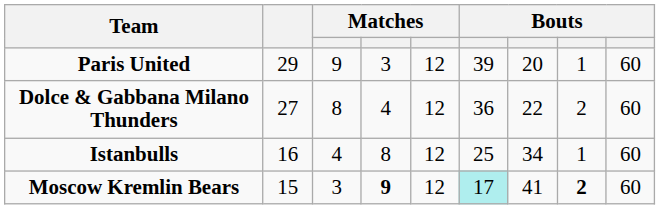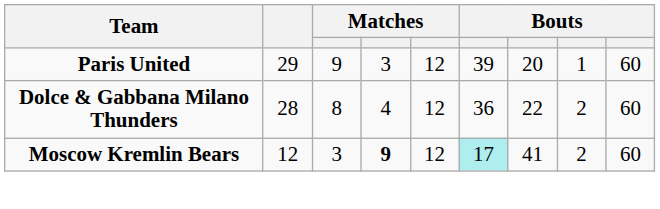 <table class="wikitable sortable" style="text-align: center">
 <tr>
 <th style="width:190px;" rowspan="2">Team</th>
 <th style="width:30px;" rowspan="2"></th>
 <th style="width:30px;" colspan="3">Matches</th>
 <th style="width:30px;" colspan="4">Bouts</th>
 </tr>
 <tr>
 <th style="width:30px;"></th>
 <th style="width:30px;"></th>
 <th style="width:30px;"></th>
 <th style="width:30px;"></th>
 <th style="width:30px;"></th>
 <th style="width:30px;"></th>
 <th style="width:30px;"></th>
 </tr>
 <tr>
 <td> <strong>Paris United</strong></td>
 <td>29</td>
 <td>9</td>
 <td>3</td>
 <td>12</td>
 <td>39</td>
 <td>20</td>
 <td>1</td>
 <td>60</td>
 </tr>
 <tr>
 <td> <strong>Dolce & Gabbana Milano Thunders</strong></td>
-<td>27</td>
+<td>28</td>
 <td>8</td>
 <td>4</td>
 <td>12</td>
 <td>36</td>
 <td>22</td>
 <td>2</td>
 <td>60</td>
 </tr>
 <tr>
-<td> <strong>Istanbulls</strong></td>
-<td>16</td>
-<td>4</td>
-<td>8</td>
+<td> <strong>Moscow Kremlin Bears</strong></td>
 <td>12</td>
-<td>25</td>
-<td>34</td>
-<td>1</td>
-<td>60</td>
-</tr>
-<tr>
-<td> <strong>Moscow Kremlin Bears</strong></td>
-<td>15</td>
 <td>3</td>
 <td><strong>9</strong></td>
 <td>12</td>
 <td style="background: paleturquoise;">17</td>
 <td>41</td>
-<td><strong>2</strong></td>
+<td>2</td>
 <td>60</td>
 </tr>
 </table>
